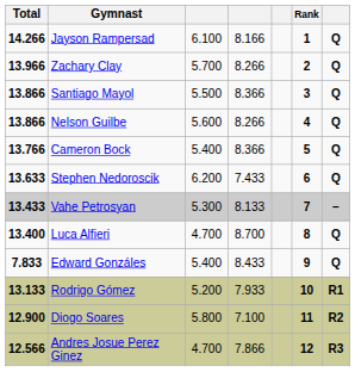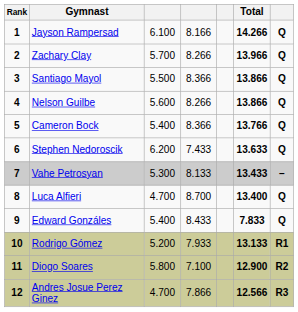 <table class="wikitable sortable" style="text-align:center;">
 <tr>
-<th scope="col" style="width:50px;">Total</th>
+<th scope="col" style="width:15px;"><small>Rank</small></th>
 <th scope="col" style="width:175px;">Gymnast</th>
 <th scope="col" style="width:50px;"><small></small></th>
 <th scope="col" style="width:50px;"><small></small></th>
 <th scope="col" style="width:20px;"><small></small></th>
-<th scope="col" style="width:15px;"><small>Rank</small></th>
+<th scope="col" style="width:50px;">Total</th>
 <th scope="col" style="width:30px;"><small></small></th>
 </tr>
 <tr>
-<td><strong>14.266</strong></td>
+<td scope="row" style="text-align:center"><strong>1</strong></td>
 <td style="height:30px; text-align:left;"> <a href='#'>Jayson Rampersad</a></td>
 <td>6.100</td>
 <td>8.166</td>
 <td></td>
-<td scope="row" style="text-align:center"><strong>1</strong></td>
+<td><strong>14.266</strong></td>
 <td><strong>Q</strong></td>
 </tr>
 <tr>
-<td><strong>13.966</strong></td>
+<td scope="row" style="text-align:center"><strong>2</strong></td>
 <td style="height:30px; text-align:left;"> <a href='#'>Zachary Clay</a></td>
 <td>5.700</td>
 <td>8.266</td>
 <td></td>
-<td scope="row" style="text-align:center"><strong>2</strong></td>
+<td><strong>13.966</strong></td>
 <td><strong>Q</strong></td>
 </tr>
 <tr>
-<td><strong>13.866</strong></td>
+<td scope="row" style="text-align:center"><strong>3</strong></td>
 <td style="height:30px; text-align:left;"> <a href='#'>Santiago Mayol</a></td>
 <td>5.500</td>
 <td>8.366</td>
 <td></td>
-<td scope="row" style="text-align:center"><strong>3</strong></td>
+<td><strong>13.866</strong></td>
 <td><strong>Q</strong></td>
 </tr>
 <tr>
-<td><strong>13.866</strong></td>
+<td scope="row" style="text-align:center"><strong>4</strong></td>
 <td style="height:30px; text-align:left;"> <a href='#'>Nelson Guilbe</a></td>
 <td>5.600</td>
 <td>8.266</td>
 <td></td>
-<td scope="row" style="text-align:center"><strong>4</strong></td>
+<td><strong>13.866</strong></td>
 <td><strong>Q</strong></td>
 </tr>
 <tr>
-<td><strong>13.766</strong></td>
+<td scope="row" style="text-align:center"><strong>5</strong></td>
 <td style="height:30px; text-align:left;"> <a href='#'>Cameron Bock</a></td>
 <td>5.400</td>
 <td>8.366</td>
 <td></td>
-<td scope="row" style="text-align:center"><strong>5</strong></td>
+<td><strong>13.766</strong></td>
 <td><strong>Q</strong></td>
 </tr>
 <tr>
-<td><strong>13.633</strong></td>
+<td scope="row" style="text-align:center"><strong>6</strong></td>
 <td style="height:30px; text-align:left;"> <a href='#'>Stephen Nedoroscik</a></td>
 <td>6.200</td>
 <td>7.433</td>
 <td></td>
-<td scope="row" style="text-align:center"><strong>6</strong></td>
+<td><strong>13.633</strong></td>
 <td><strong>Q</strong></td>
 </tr>
 <tr style="background:#cccccc;">
-<td><strong>13.433</strong></td>
+<td scope="row" style="text-align:center"><strong>7</strong></td>
 <td style="height:30px; text-align:left;"> <a href='#'>Vahe Petrosyan</a></td>
 <td>5.300</td>
 <td>8.133</td>
 <td></td>
-<td scope="row" style="text-align:center"><strong>7</strong></td>
+<td><strong>13.433</strong></td>
 <td><strong>–</strong></td>
 </tr>
 <tr>
-<td><strong>13.400</strong></td>
+<td scope="row" style="text-align:center"><strong>8</strong></td>
 <td style="height:30px; text-align:left;"> <a href='#'>Luca Alfieri</a></td>
 <td>4.700</td>
 <td>8.700</td>
 <td></td>
-<td scope="row" style="text-align:center"><strong>8</strong></td>
+<td><strong>13.400</strong></td>
 <td><strong>Q</strong></td>
 </tr>
 <tr>
-<td><strong>7.833</strong></td>
+<td scope="row" style="text-align:center"><strong>9</strong></td>
 <td style="height:30px; text-align:left;"> <a href='#'>Edward Gonzáles</a></td>
 <td>5.400</td>
 <td>8.433</td>
 <td></td>
-<td scope="row" style="text-align:center"><strong>9</strong></td>
+<td><strong>7.833</strong></td>
 <td><strong>Q</strong></td>
 </tr>
 <tr style="background:#cccc99;">
-<td><strong>13.133</strong></td>
+<td scope="row" style="text-align:center"><strong>10</strong></td>
 <td style="height:30px; text-align:left;"> <a href='#'>Rodrigo Gómez</a></td>
 <td>5.200</td>
 <td>7.933</td>
 <td></td>
-<td scope="row" style="text-align:center"><strong>10</strong></td>
+<td><strong>13.133</strong></td>
 <td><strong>R1</strong></td>
 </tr>
 <tr style="background:#cccc99;">
-<td><strong>12.900</strong></td>
+<td scope="row" style="text-align:center"><strong>11</strong></td>
 <td style="height:30px; text-align:left;"> <a href='#'>Diogo Soares</a></td>
 <td>5.800</td>
 <td>7.100</td>
 <td></td>
-<td scope="row" style="text-align:center"><strong>11</strong></td>
+<td><strong>12.900</strong></td>
 <td><strong>R2</strong></td>
 </tr>
 <tr style="background:#cccc99;">
-<td><strong>12.566</strong></td>
+<td scope="row" style="text-align:center"><strong>12</strong></td>
 <td style="height:30px; text-align:left;"> <a href='#'>Andres Josue Perez Ginez</a></td>
 <td>4.700</td>
 <td>7.866</td>
 <td></td>
-<td scope="row" style="text-align:center"><strong>12</strong></td>
+<td><strong>12.566</strong></td>
 <td><strong>R3</strong></td>
 </tr>
 </table>
